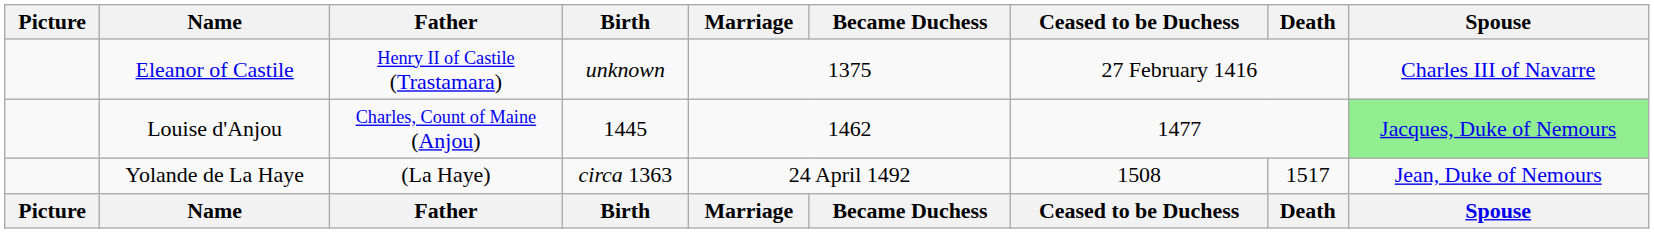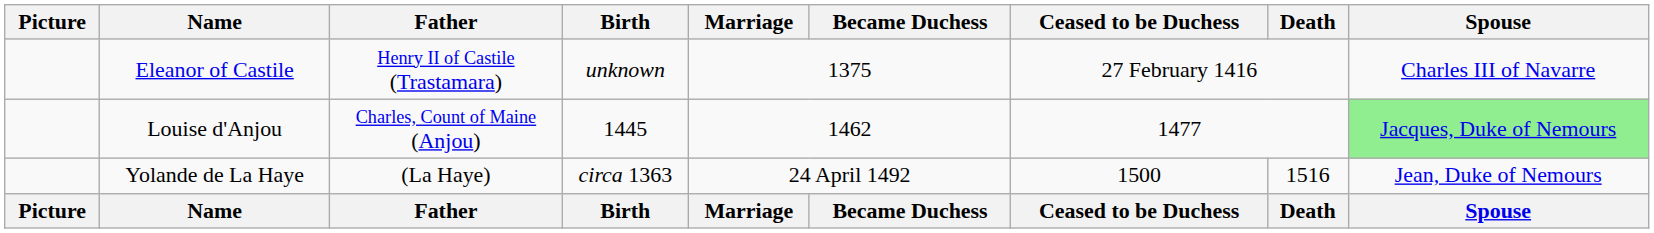 <table width=95% class="wikitable">
 <tr>
 <th>Picture</th>
 <th>Name</th>
 <th>Father</th>
 <th>Birth</th>
 <th>Marriage</th>
 <th>Became Duchess</th>
 <th>Ceased to be Duchess</th>
 <th>Death</th>
 <th>Spouse</th>
 </tr>
 <tr>
 <td align="center"></td>
 <td align="center"><a href='#'>Eleanor of Castile</a></td>
 <td align="center"><small><a href='#'>Henry II of Castile</a></small><br>(<a href='#'>Trastamara</a>)</td>
 <td align="center"><em>unknown</em></td>
 <td align="center" colspan="2">1375</td>
 <td align="center" colspan="2">27 February 1416</td>
 <td align="center"><a href='#'>Charles III of Navarre</a></td>
 </tr>
 <tr>
 <td align="center"></td>
 <td align="center">Louise d'Anjou</td>
 <td align="center"><small><a href='#'>Charles, Count of Maine</a></small><br>(<a href='#'>Anjou</a>)</td>
 <td align="center">1445</td>
 <td align="center" colspan="2">1462</td>
 <td align="center" colspan="2">1477</td>
 <td align="center" style="background: lightgreen;"><a href='#'>Jacques, Duke of Nemours</a></td>
 </tr>
 <tr>
 <td align="center"></td>
 <td align="center">Yolande de La Haye</td>
 <td align="center">(La Haye)</td>
 <td align="center"><em>circa</em> 1363</td>
 <td align="center" colspan="2">24 April 1492</td>
-<td align="center">1508</td>
-<td align="center">1517</td>
+<td align="center">1500</td>
+<td align="center">1516</td>
 <td align="center"><a href='#'>Jean, Duke of Nemours</a></td>
 </tr>
 <tr>
 <th>Picture</th>
 <th>Name</th>
 <th>Father</th>
 <th>Birth</th>
 <th>Marriage</th>
 <th>Became Duchess</th>
 <th>Ceased to be Duchess</th>
 <th>Death</th>
 <th><a href='#'>Spouse</a></th>
 </tr>
 </table>
